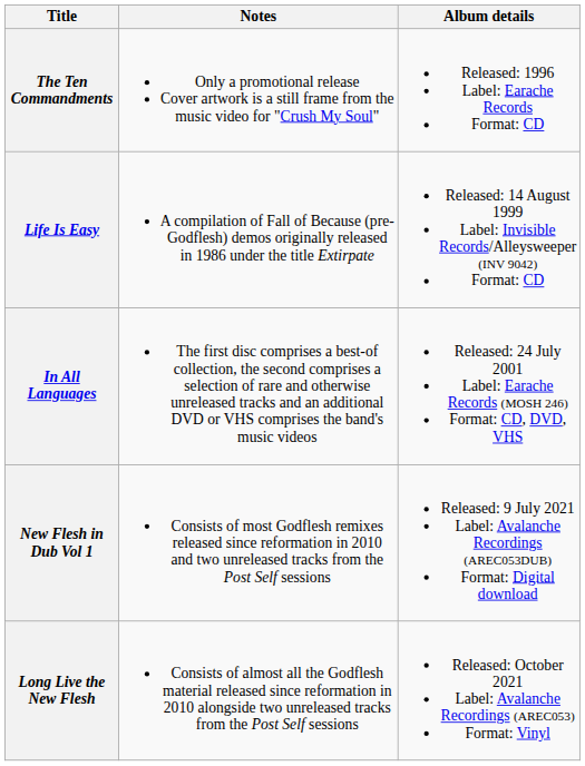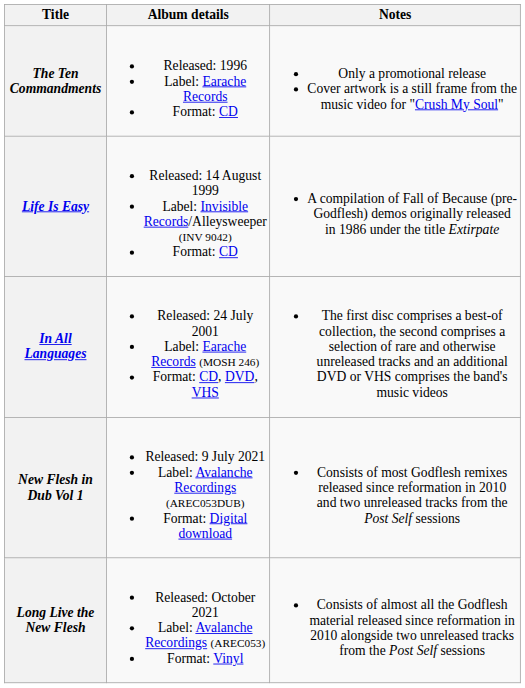 <table class="wikitable plainrowheaders" style="text-align:center;">
 <tr>
 <th scope="col" width="20%">Title</th>
+<th scope="col" width="25%">Album details</th>
 <th scope="col" width="55%">Notes</th>
-<th scope="col" width="25%">Album details</th>
 </tr>
 <tr>
 <th scope="row"><em>The Ten Commandments</em></th>
+<td><br><ul><li>Released: 1996</li><li>Label: <a href='#'>Earache Records</a></li><li>Format: <a href='#'>CD</a></li></ul></td>
 <td><br><ul><li>Only a promotional release</li><li>Cover artwork is a still frame from the music video for "<a href='#'>Crush My Soul</a>"</li></ul></td>
-<td><br><ul><li>Released: 1996</li><li>Label: <a href='#'>Earache Records</a></li><li>Format: <a href='#'>CD</a></li></ul></td>
 </tr>
 <tr>
 <th scope="row"><em><a href='#'>Life Is Easy</a></em></th>
+<td><br><ul><li>Released: 14 August 1999</li><li>Label: <a href='#'>Invisible Records</a>/Alleysweeper <small>(INV 9042)</small></li><li>Format: <a href='#'>CD</a></li></ul></td>
 <td><br><ul><li>A compilation of Fall of Because (pre-Godflesh) demos originally released in 1986 under the title <em>Extirpate</em></li></ul></td>
-<td><br><ul><li>Released: 14 August 1999</li><li>Label: <a href='#'>Invisible Records</a>/Alleysweeper <small>(INV 9042)</small></li><li>Format: <a href='#'>CD</a></li></ul></td>
 </tr>
 <tr>
 <th scope="row"><em><a href='#'>In All Languages</a></em></th>
+<td><br><ul><li>Released: 24 July 2001</li><li>Label: <a href='#'>Earache Records</a> <small>(MOSH 246)</small></li><li>Format: <a href='#'>CD</a>, <a href='#'>DVD</a>, <a href='#'>VHS</a></li></ul></td>
 <td><br><ul><li>The first disc comprises a best-of collection, the second comprises a selection of rare and otherwise unreleased tracks and an additional DVD or VHS comprises the band's music videos</li></ul></td>
-<td><br><ul><li>Released: 24 July 2001</li><li>Label: <a href='#'>Earache Records</a> <small>(MOSH 246)</small></li><li>Format: <a href='#'>CD</a>, <a href='#'>DVD</a>, <a href='#'>VHS</a></li></ul></td>
 </tr>
 <tr>
 <th scope="row"><em>New Flesh in Dub Vol 1</em></th>
+<td><br><ul><li>Released: 9 July 2021</li><li>Label: <a href='#'>Avalanche Recordings</a> <small>(AREC053DUB)</small></li><li>Format: <a href='#'>Digital download</a></li></ul></td>
 <td><br><ul><li>Consists of most Godflesh remixes released since reformation in 2010 and two unreleased tracks from the <em>Post Self</em> sessions</li></ul></td>
-<td><br><ul><li>Released: 9 July 2021</li><li>Label: <a href='#'>Avalanche Recordings</a> <small>(AREC053DUB)</small></li><li>Format: <a href='#'>Digital download</a></li></ul></td>
 </tr>
 <tr>
 <th scope="row"><em>Long Live the New Flesh</em></th>
+<td><br><ul><li>Released: October 2021</li><li>Label: <a href='#'>Avalanche Recordings</a> <small>(AREC053)</small></li><li>Format: <a href='#'>Vinyl</a></li></ul></td>
 <td><br><ul><li>Consists of almost all the Godflesh material released since reformation in 2010 alongside two unreleased tracks from the <em>Post Self</em> sessions</li></ul></td>
-<td><br><ul><li>Released: October 2021</li><li>Label: <a href='#'>Avalanche Recordings</a> <small>(AREC053)</small></li><li>Format: <a href='#'>Vinyl</a></li></ul></td>
 </tr>
 </table>
